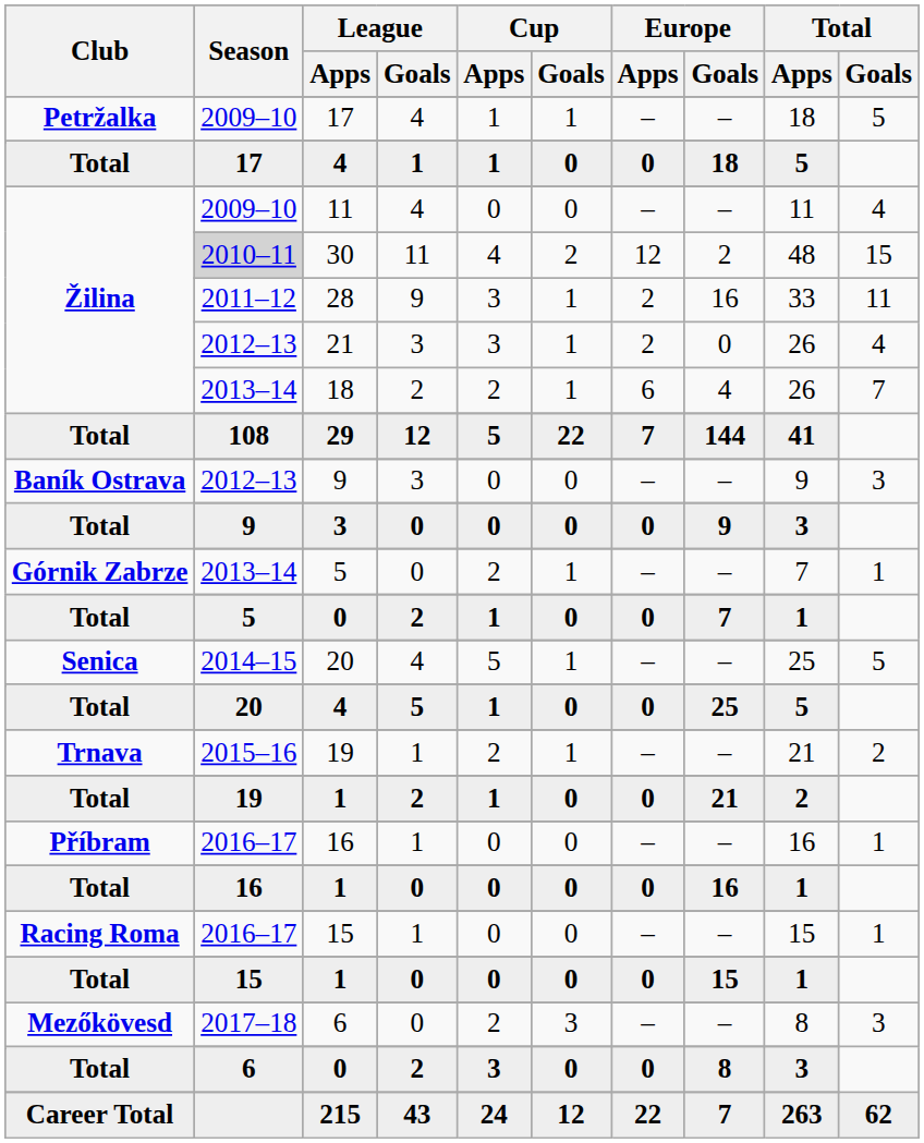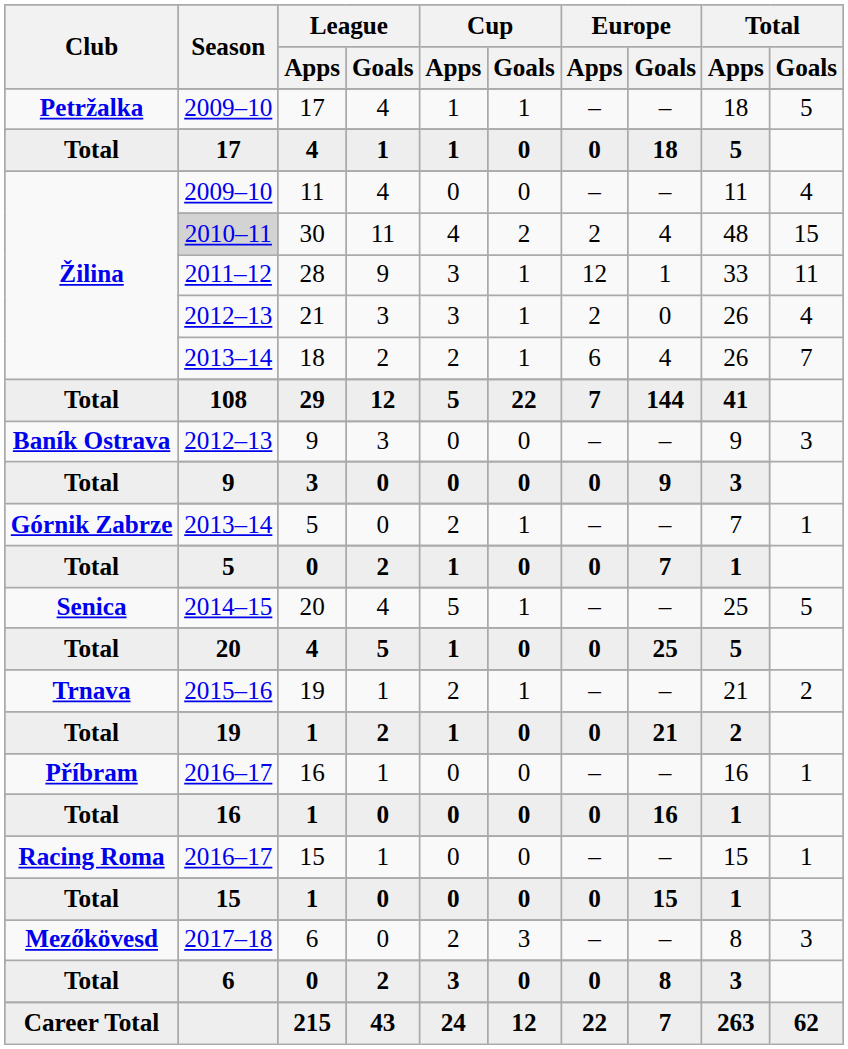 <table class="wikitable" style="font-size:90%; text-align: center;">
 <tr>
 <th rowspan="2">Club</th>
 <th rowspan="2">Season</th>
 <th colspan="2">League</th>
 <th colspan="2">Cup</th>
 <th colspan="2">Europe</th>
 <th colspan="2">Total</th>
 </tr>
 <tr>
 <th>Apps</th>
 <th>Goals</th>
 <th>Apps</th>
 <th>Goals</th>
 <th>Apps</th>
 <th>Goals</th>
 <th>Apps</th>
 <th>Goals</th>
 </tr>
 <tr ||-||-||-|->
 <td rowspan="3" valign="center"><strong><a href='#'>Petržalka</a></strong></td>
 </tr>
 <tr>
 <td><a href='#'>2009–10</a></td>
 <td>17</td>
 <td>4</td>
 <td>1</td>
 <td>1</td>
 <td>–</td>
 <td>–</td>
 <td>18</td>
 <td>5</td>
 </tr>
 <tr>
 </tr>
 <tr style="font-weight:bold; background-color:#eeeeee;">
 <td>Total</td>
 <td>17</td>
 <td>4</td>
 <td>1</td>
 <td>1</td>
 <td>0</td>
 <td>0</td>
 <td>18</td>
 <td>5</td>
 </tr>
 <tr>
 <td rowspan="7" valign="center"><strong><a href='#'>Žilina</a></strong></td>
 </tr>
 <tr>
 <td><a href='#'>2009–10</a></td>
 <td>11</td>
 <td>4</td>
 <td>0</td>
 <td>0</td>
 <td>–</td>
 <td>–</td>
 <td>11</td>
 <td>4</td>
 </tr>
 <tr>
 <td style="background: lightgrey;"><a href='#'>2010–11</a></td>
 <td>30</td>
 <td>11</td>
 <td>4</td>
 <td>2</td>
-<td>12</td>
 <td>2</td>
+<td>4</td>
 <td>48</td>
 <td>15</td>
 </tr>
 <tr>
 <td><a href='#'>2011–12</a></td>
 <td>28</td>
 <td>9</td>
 <td>3</td>
 <td>1</td>
-<td>2</td>
-<td>16</td>
+<td>12</td>
+<td>1</td>
 <td>33</td>
 <td>11</td>
 </tr>
 <tr>
 <td><a href='#'>2012–13</a></td>
 <td>21</td>
 <td>3</td>
 <td>3</td>
 <td>1</td>
 <td>2</td>
 <td>0</td>
 <td>26</td>
 <td>4</td>
 </tr>
 <tr>
 <td><a href='#'>2013–14</a></td>
 <td>18</td>
 <td>2</td>
 <td>2</td>
 <td>1</td>
 <td>6</td>
 <td>4</td>
 <td>26</td>
 <td>7</td>
 </tr>
 <tr>
 </tr>
 <tr style="font-weight:bold; background-color:#eeeeee;">
 <td>Total</td>
 <td>108</td>
 <td>29</td>
 <td>12</td>
 <td>5</td>
 <td>22</td>
 <td>7</td>
 <td>144</td>
 <td>41</td>
 </tr>
 <tr>
 <td rowspan="3" valign="center"><strong><a href='#'>Baník Ostrava</a></strong></td>
 </tr>
 <tr>
 <td><a href='#'>2012–13</a></td>
 <td>9</td>
 <td>3</td>
 <td>0</td>
 <td>0</td>
 <td>–</td>
 <td>–</td>
 <td>9</td>
 <td>3</td>
 </tr>
 <tr>
 </tr>
 <tr style="font-weight:bold; background-color:#eeeeee;">
 <td>Total</td>
 <td>9</td>
 <td>3</td>
 <td>0</td>
 <td>0</td>
 <td>0</td>
 <td>0</td>
 <td>9</td>
 <td>3</td>
 </tr>
 <tr>
 <td rowspan="3" valign="center"><strong><a href='#'>Górnik Zabrze</a></strong></td>
 </tr>
 <tr>
 <td><a href='#'>2013–14</a></td>
 <td>5</td>
 <td>0</td>
 <td>2</td>
 <td>1</td>
 <td>–</td>
 <td>–</td>
 <td>7</td>
 <td>1</td>
 </tr>
 <tr>
 </tr>
 <tr style="font-weight:bold; background-color:#eeeeee;">
 <td>Total</td>
 <td>5</td>
 <td>0</td>
 <td>2</td>
 <td>1</td>
 <td>0</td>
 <td>0</td>
 <td>7</td>
 <td>1</td>
 </tr>
 <tr>
 <td rowspan="3" valign="center"><strong><a href='#'>Senica</a></strong></td>
 </tr>
 <tr>
 <td><a href='#'>2014–15</a></td>
 <td>20</td>
 <td>4</td>
 <td>5</td>
 <td>1</td>
 <td>–</td>
 <td>–</td>
 <td>25</td>
 <td>5</td>
 </tr>
 <tr>
 </tr>
 <tr style="font-weight:bold; background-color:#eeeeee;">
 <td>Total</td>
 <td>20</td>
 <td>4</td>
 <td>5</td>
 <td>1</td>
 <td>0</td>
 <td>0</td>
 <td>25</td>
 <td>5</td>
 </tr>
 <tr>
 <td rowspan="3" valign="center"><strong><a href='#'>Trnava</a></strong></td>
 </tr>
 <tr>
 <td><a href='#'>2015–16</a></td>
 <td>19</td>
 <td>1</td>
 <td>2</td>
 <td>1</td>
 <td>–</td>
 <td>–</td>
 <td>21</td>
 <td>2</td>
 </tr>
 <tr>
 </tr>
 <tr style="font-weight:bold; background-color:#eeeeee;">
 <td>Total</td>
 <td>19</td>
 <td>1</td>
 <td>2</td>
 <td>1</td>
 <td>0</td>
 <td>0</td>
 <td>21</td>
 <td>2</td>
 </tr>
 <tr>
 <td rowspan="3" valign="center"><strong><a href='#'>Příbram</a></strong></td>
 </tr>
 <tr>
 <td><a href='#'>2016–17</a></td>
 <td>16</td>
 <td>1</td>
 <td>0</td>
 <td>0</td>
 <td>–</td>
 <td>–</td>
 <td>16</td>
 <td>1</td>
 </tr>
 <tr>
 </tr>
 <tr style="font-weight:bold; background-color:#eeeeee;">
 <td>Total</td>
 <td>16</td>
 <td>1</td>
 <td>0</td>
 <td>0</td>
 <td>0</td>
 <td>0</td>
 <td>16</td>
 <td>1</td>
 </tr>
 <tr>
 <td rowspan="3" valign="center"><strong><a href='#'>Racing Roma</a></strong></td>
 </tr>
 <tr>
 <td><a href='#'>2016–17</a></td>
 <td>15</td>
 <td>1</td>
 <td>0</td>
 <td>0</td>
 <td>–</td>
 <td>–</td>
 <td>15</td>
 <td>1</td>
 </tr>
 <tr>
 </tr>
 <tr style="font-weight:bold; background-color:#eeeeee;">
 <td>Total</td>
 <td>15</td>
 <td>1</td>
 <td>0</td>
 <td>0</td>
 <td>0</td>
 <td>0</td>
 <td>15</td>
 <td>1</td>
 </tr>
 <tr>
 <td rowspan="3" valign="center"><strong><a href='#'>Mezőkövesd</a></strong></td>
 </tr>
 <tr>
 <td><a href='#'>2017–18</a></td>
 <td>6</td>
 <td>0</td>
 <td>2</td>
 <td>3</td>
 <td>–</td>
 <td>–</td>
 <td>8</td>
 <td>3</td>
 </tr>
 <tr>
 </tr>
 <tr style="font-weight:bold; background-color:#eeeeee;">
 <td>Total</td>
 <td>6</td>
 <td>0</td>
 <td>2</td>
 <td>3</td>
 <td>0</td>
 <td>0</td>
 <td>8</td>
 <td>3</td>
 </tr>
 <tr>
 </tr>
 <tr style="font-weight:bold; background-color:#eeeeee;">
 <td rowspan="2" valign="top"><strong>Career Total</strong></td>
 <td></td>
 <td><strong>215</strong></td>
 <td><strong>43</strong></td>
 <td><strong>24</strong></td>
 <td><strong>12</strong></td>
 <td><strong>22</strong></td>
 <td><strong>7</strong></td>
 <td><strong>263</strong></td>
 <td><strong>62</strong></td>
 </tr>
 </table>
